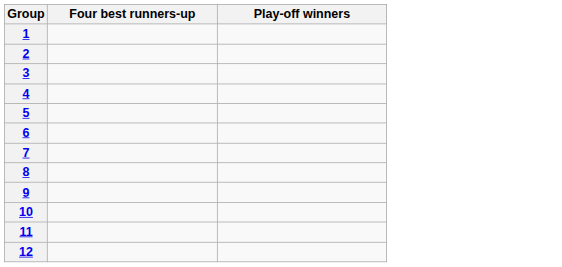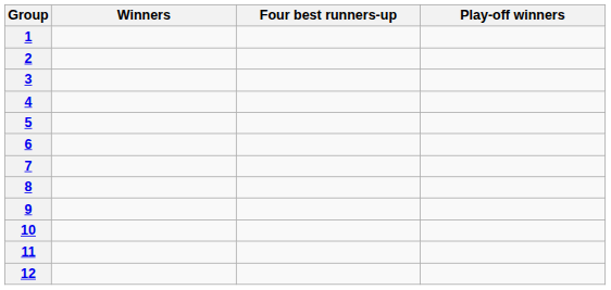 <table class="wikitable" style="white-space:nowrap">
 <tr>
 <th>Group</th>
+<th width=210>Winners</th>
 <th width=210>Four best runners-up</th>
 <th width=210>Play-off winners</th>
 </tr>
 <tr>
 <th><a href='#'>1</a></th>
 <td></td>
 <td></td>
+<td></td>
 </tr>
 <tr>
 <th><a href='#'>2</a></th>
+<td></td>
 <td></td>
 <td></td>
 </tr>
 <tr>
 <th><a href='#'>3</a></th>
 <td></td>
 <td></td>
+<td></td>
 </tr>
 <tr>
 <th><a href='#'>4</a></th>
+<td></td>
 <td></td>
 <td></td>
 </tr>
 <tr>
 <th><a href='#'>5</a></th>
 <td></td>
 <td></td>
+<td></td>
 </tr>
 <tr>
 <th><a href='#'>6</a></th>
+<td></td>
 <td></td>
 <td></td>
 </tr>
 <tr>
 <th><a href='#'>7</a></th>
 <td></td>
 <td></td>
+<td></td>
 </tr>
 <tr>
 <th><a href='#'>8</a></th>
+<td></td>
 <td></td>
 <td></td>
 </tr>
 <tr>
 <th><a href='#'>9</a></th>
 <td></td>
 <td></td>
+<td></td>
 </tr>
 <tr>
 <th><a href='#'>10</a></th>
+<td></td>
 <td></td>
 <td></td>
 </tr>
 <tr>
 <th><a href='#'>11</a></th>
 <td></td>
 <td></td>
+<td></td>
 </tr>
 <tr>
 <th><a href='#'>12</a></th>
 <td></td>
 <td></td>
+<td></td>
 </tr>
 </table>
